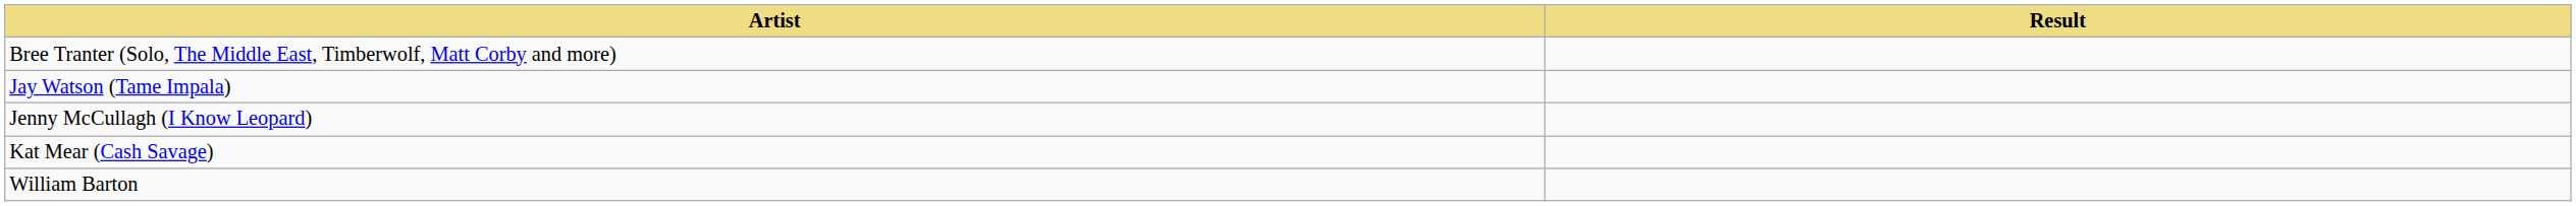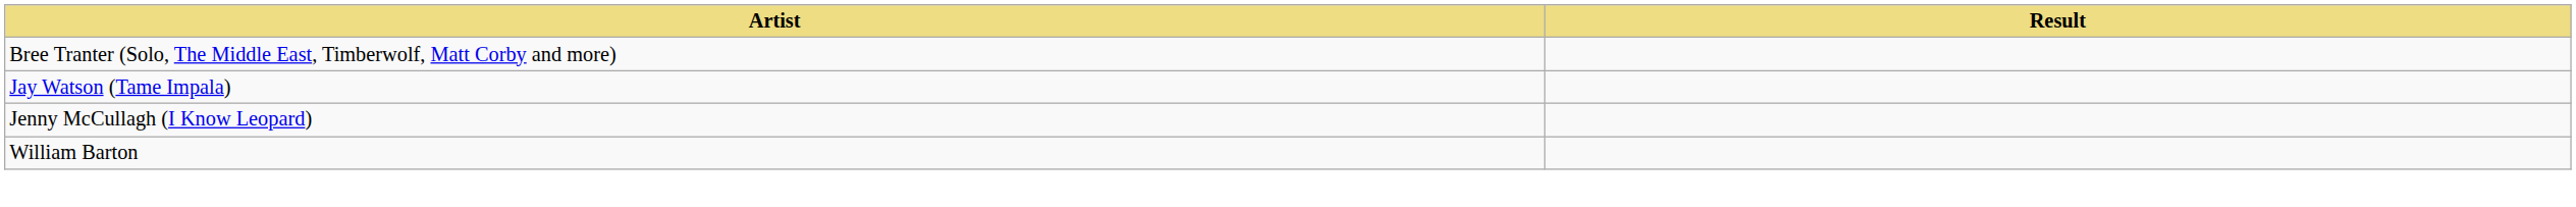 <table class="wikitable" width=100%>
 <tr>
 <th style="width:15%;background:#EEDD82;">Artist</th>
 <th style="width:10%;background:#EEDD82;">Result</th>
 </tr>
 <tr>
 <td>Bree Tranter (Solo, <a href='#'>The Middle East</a>, Timberwolf, <a href='#'>Matt Corby</a> and more)</td>
 <td></td>
 </tr>
 <tr>
 <td><a href='#'>Jay Watson</a> (<a href='#'>Tame Impala</a>)</td>
 <td></td>
 </tr>
 <tr>
 <td>Jenny McCullagh (<a href='#'>I Know Leopard</a>)</td>
 <td></td>
 </tr>
 <tr>
-<td>Kat Mear (<a href='#'>Cash Savage</a>)</td>
-<td></td>
-</tr>
-<tr>
 <td>William Barton</td>
 <td></td>
 </tr>
 </table>
